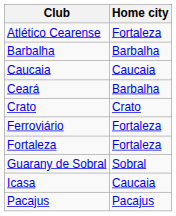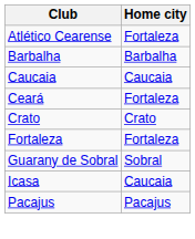 <table class="wikitable sortable">
 <tr>
 <th>Club</th>
 <th>Home city</th>
 </tr>
 <tr>
 <td><a href='#'>Atlético Cearense</a></td>
 <td><a href='#'>Fortaleza</a></td>
 </tr>
 <tr>
 <td><a href='#'>Barbalha</a></td>
 <td><a href='#'>Barbalha</a></td>
 </tr>
 <tr>
 <td><a href='#'>Caucaia</a></td>
 <td><a href='#'>Caucaia</a></td>
 </tr>
 <tr>
 <td><a href='#'>Ceará</a></td>
-<td><a href='#'>Barbalha</a></td>
+<td><a href='#'>Fortaleza</a></td>
 </tr>
 <tr>
 <td><a href='#'>Crato</a></td>
 <td><a href='#'>Crato</a></td>
-</tr>
-<tr>
-<td><a href='#'>Ferroviário</a></td>
-<td><a href='#'>Fortaleza</a></td>
 </tr>
 <tr>
 <td><a href='#'>Fortaleza</a></td>
 <td><a href='#'>Fortaleza</a></td>
 </tr>
 <tr>
 <td><a href='#'>Guarany de Sobral</a></td>
 <td><a href='#'>Sobral</a></td>
 </tr>
 <tr>
 <td><a href='#'>Icasa</a></td>
 <td><a href='#'>Caucaia</a></td>
 </tr>
 <tr>
 <td><a href='#'>Pacajus</a></td>
 <td><a href='#'>Pacajus</a></td>
 </tr>
 </table>
